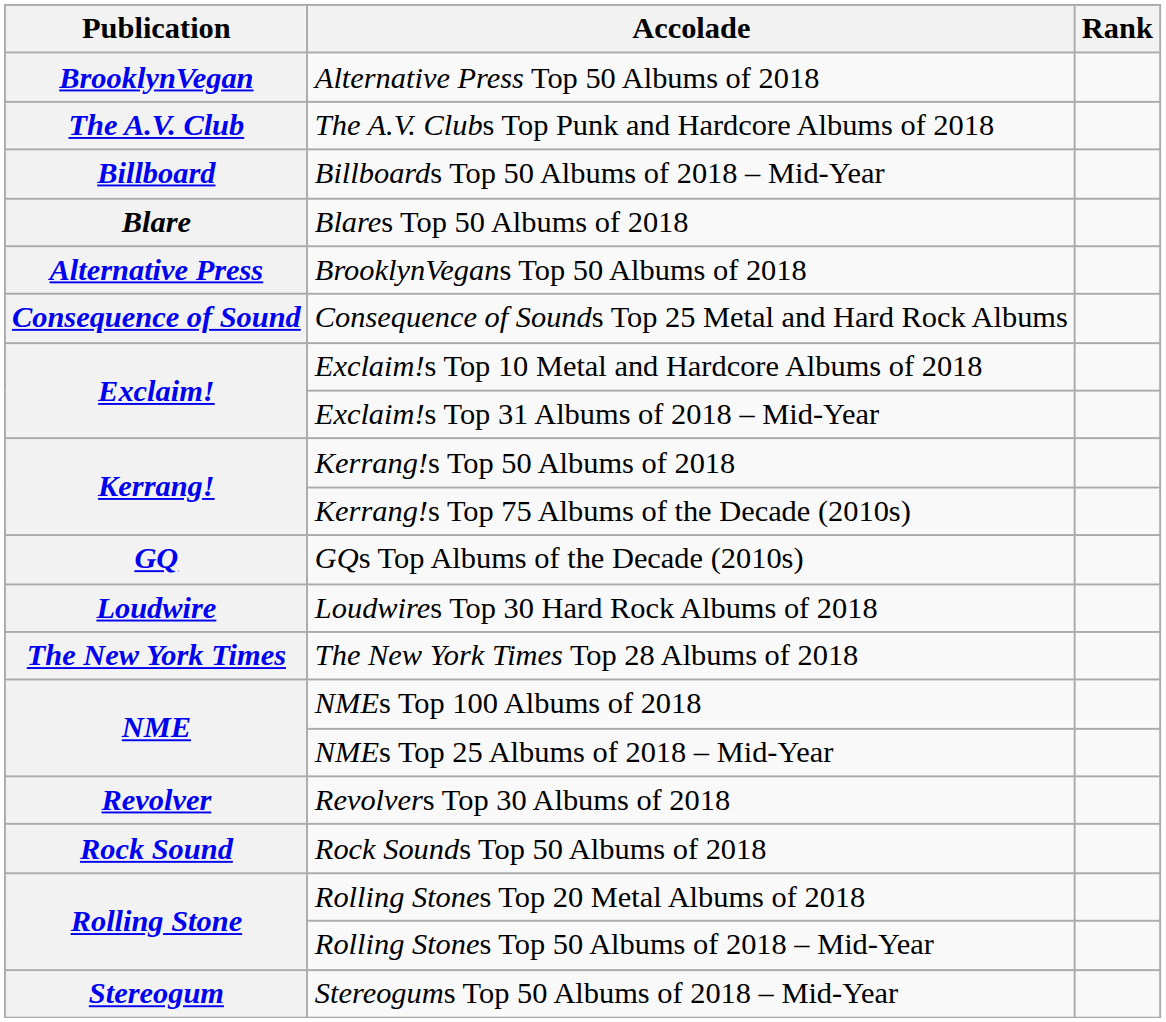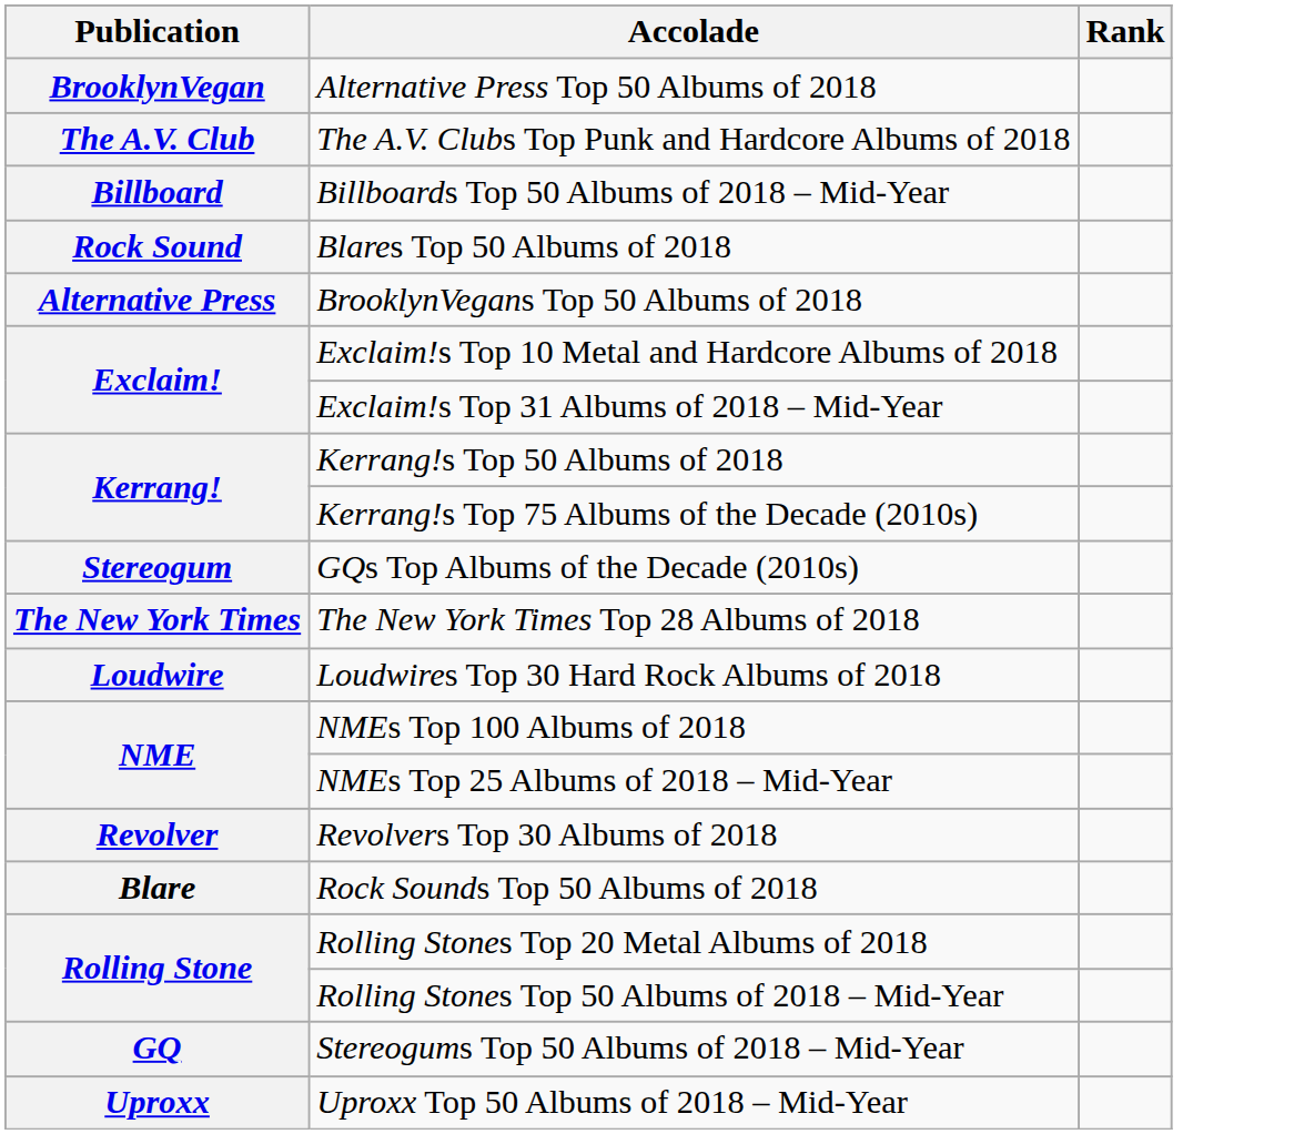 <table class="wikitable sortable plainrowheaders">
 <tr>
 <th scope="col">Publication</th>
 <th scope="col">Accolade</th>
 <th scope="col">Rank</th>
 </tr>
 <tr>
 <th scope="row"><em><a href='#'>BrooklynVegan</a></em></th>
 <td><em>Alternative Press</em> Top 50 Albums of 2018</td>
 <td></td>
 </tr>
 <tr>
 <th scope="row"><em><a href='#'>The A.V. Club</a></em></th>
 <td><em>The A.V. Club</em>s Top Punk and Hardcore Albums of 2018</td>
 <td></td>
 </tr>
 <tr>
 <th scope="row"><em><a href='#'>Billboard</a></em></th>
 <td><em>Billboard</em>s Top 50 Albums of 2018 – Mid-Year</td>
 <td></td>
 </tr>
 <tr>
-<th scope="row"><em>Blare</em></th>
+<th scope="row"><em><a href='#'>Rock Sound</a></em></th>
 <td><em>Blare</em>s Top 50 Albums of 2018</td>
 <td></td>
 </tr>
 <tr>
 <th scope="row"><em><a href='#'>Alternative Press</a></em></th>
 <td><em>BrooklynVegan</em>s Top 50 Albums of 2018</td>
-<td></td>
-</tr>
-<tr>
-<th scope="row"><em><a href='#'>Consequence of Sound</a></em></th>
-<td><em>Consequence of Sound</em>s Top 25 Metal and Hard Rock Albums</td>
 <td></td>
 </tr>
 <tr>
 <th rowspan=2 scope="row"><em><a href='#'>Exclaim!</a></em></th>
 <td><em>Exclaim!</em>s Top 10 Metal and Hardcore Albums of 2018</td>
 <td></td>
 </tr>
 <tr>
 <td><em>Exclaim!</em>s Top 31 Albums of 2018 – Mid-Year</td>
 <td></td>
 </tr>
 <tr>
 <th rowspan=2 scope="row"><em><a href='#'>Kerrang!</a></em></th>
 <td><em>Kerrang!</em>s Top 50 Albums of 2018</td>
 <td></td>
 </tr>
 <tr>
 <td><em>Kerrang!</em>s Top 75 Albums of the Decade (2010s)</td>
 <td></td>
 </tr>
 <tr>
-<th scope="row"><em><a href='#'>GQ</a></em></th>
+<th scope="row"><em><a href='#'>Stereogum</a></em></th>
 <td><em>GQ</em>s Top Albums of the Decade (2010s)</td>
+<td></td>
+</tr>
+<tr>
+<th scope="row"><em><a href='#'>The New York Times</a></em></th>
+<td><em>The New York Times</em> Top 28 Albums of 2018</td>
 <td></td>
 </tr>
 <tr>
 <th scope="row"><em><a href='#'>Loudwire</a></em></th>
 <td><em>Loudwire</em>s Top 30 Hard Rock Albums of 2018</td>
-<td></td>
-</tr>
-<tr>
-<th scope="row"><em><a href='#'>The New York Times</a></em></th>
-<td><em>The New York Times</em> Top 28 Albums of 2018</td>
 <td></td>
 </tr>
 <tr>
 <th rowspan=2 scope="row"><em><a href='#'>NME</a></em></th>
 <td><em>NME</em>s Top 100 Albums of 2018</td>
 <td></td>
 </tr>
 <tr>
 <td><em>NME</em>s Top 25 Albums of 2018 – Mid-Year</td>
 <td></td>
 </tr>
 <tr>
 <th scope="row"><em><a href='#'>Revolver</a></em></th>
 <td><em>Revolver</em>s Top 30 Albums of 2018</td>
 <td></td>
 </tr>
 <tr>
-<th scope="row"><em><a href='#'>Rock Sound</a></em></th>
+<th scope="row"><em>Blare</em></th>
 <td><em>Rock Sound</em>s Top 50 Albums of 2018</td>
 <td></td>
 </tr>
 <tr>
 <th rowspan=2 scope="row"><em><a href='#'>Rolling Stone</a></em></th>
 <td><em>Rolling Stone</em>s Top 20 Metal Albums of 2018</td>
 <td></td>
 </tr>
 <tr>
 <td><em>Rolling Stone</em>s Top 50 Albums of 2018 – Mid-Year</td>
 <td></td>
 </tr>
 <tr>
-<th scope="row"><em><a href='#'>Stereogum</a></em></th>
+<th scope="row"><em><a href='#'>GQ</a></em></th>
 <td><em>Stereogum</em>s Top 50 Albums of 2018 – Mid-Year</td>
 <td></td>
 </tr>
+<tr>
+<th scope="row"><em><a href='#'>Uproxx</a></em></th>
+<td><em>Uproxx</em> Top 50 Albums of 2018 – Mid-Year</td>
+<td></td>
+</tr>
 </table>
